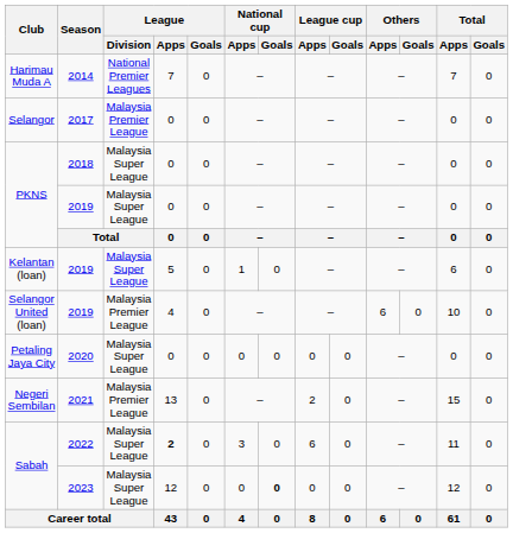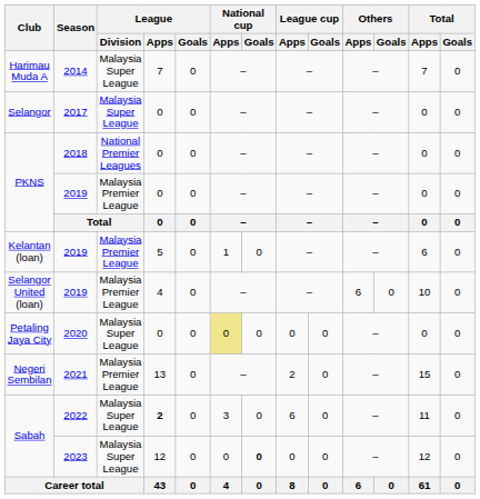 <table class=wikitable style="text-align:center">
 <tr>
 <th rowspan="2">Club</th>
 <th rowspan="2">Season</th>
 <th colspan="3">League</th>
 <th colspan="2">National cup</th>
 <th colspan="2">League cup</th>
 <th colspan="2">Others</th>
 <th colspan="2">Total</th>
 </tr>
 <tr>
 <th>Division</th>
 <th>Apps</th>
 <th>Goals</th>
 <th>Apps</th>
 <th>Goals</th>
 <th>Apps</th>
 <th>Goals</th>
 <th>Apps</th>
 <th>Goals</th>
 <th>Apps</th>
 <th>Goals</th>
 </tr>
 <tr>
 <td><a href='#'>Harimau Muda A</a></td>
 <td><a href='#'>2014</a></td>
-<td><a href='#'>National Premier Leagues</a></td>
+<td>Malaysia Super League</td>
 <td>7</td>
 <td>0</td>
 <td colspan="2">–</td>
 <td colspan="2">–</td>
 <td colspan="2">–</td>
 <td>7</td>
 <td>0</td>
 </tr>
 <tr>
 <td><a href='#'>Selangor</a></td>
 <td><a href='#'>2017</a></td>
-<td><a href='#'>Malaysia Premier League</a></td>
+<td><a href='#'>Malaysia Super League</a></td>
 <td>0</td>
 <td>0</td>
 <td colspan="2">–</td>
 <td colspan="2">–</td>
 <td colspan="2">–</td>
 <td>0</td>
 <td>0</td>
 </tr>
 <tr>
 <td rowspan="3"><a href='#'>PKNS</a></td>
 <td><a href='#'>2018</a></td>
-<td>Malaysia Super League</td>
+<td><a href='#'>National Premier Leagues</a></td>
 <td>0</td>
 <td>0</td>
 <td colspan="2">–</td>
 <td colspan="2">–</td>
 <td colspan="2">–</td>
 <td>0</td>
 <td>0</td>
 </tr>
 <tr>
 <td><a href='#'>2019</a></td>
-<td>Malaysia Super League</td>
+<td>Malaysia Premier League</td>
 <td>0</td>
 <td>0</td>
 <td colspan="2">–</td>
 <td colspan="2">–</td>
 <td colspan="2">–</td>
 <td>0</td>
 <td>0</td>
 </tr>
 <tr>
 <th colspan="2">Total</th>
 <th>0</th>
 <th>0</th>
 <th colspan="2">–</th>
 <th colspan="2">–</th>
 <th colspan="2">–</th>
 <th>0</th>
 <th>0</th>
 </tr>
 <tr>
 <td><a href='#'>Kelantan</a> (loan)</td>
 <td><a href='#'>2019</a></td>
-<td><a href='#'>Malaysia Super League</a></td>
+<td><a href='#'>Malaysia Premier League</a></td>
 <td>5</td>
 <td>0</td>
 <td>1</td>
 <td>0</td>
 <td colspan="2">–</td>
 <td colspan="2">–</td>
 <td>6</td>
 <td>0</td>
 </tr>
 <tr>
 <td><a href='#'>Selangor United</a> (loan)</td>
 <td><a href='#'>2019</a></td>
 <td>Malaysia Premier League</td>
 <td>4</td>
 <td>0</td>
 <td colspan="2">–</td>
 <td colspan="2">–</td>
 <td>6</td>
 <td>0</td>
 <td>10</td>
 <td>0</td>
 </tr>
 <tr>
 <td><a href='#'>Petaling Jaya City</a></td>
 <td><a href='#'>2020</a></td>
 <td>Malaysia Super League</td>
 <td>0</td>
 <td>0</td>
-<td>0</td>
+<td style="background: khaki;">0</td>
 <td>0</td>
 <td>0</td>
 <td>0</td>
 <td colspan="2">–</td>
 <td>0</td>
 <td>0</td>
 </tr>
 <tr>
 <td><a href='#'>Negeri Sembilan</a></td>
 <td><a href='#'>2021</a></td>
 <td>Malaysia Premier League</td>
 <td>13</td>
 <td>0</td>
 <td colspan="2">–</td>
 <td>2</td>
 <td>0</td>
 <td colspan="2">–</td>
 <td>15</td>
 <td>0</td>
 </tr>
 <tr>
 <td rowspan="2"><a href='#'>Sabah</a></td>
 <td><a href='#'>2022</a></td>
 <td>Malaysia Super League</td>
 <td><strong>2</strong></td>
 <td>0</td>
 <td>3</td>
 <td>0</td>
 <td>6</td>
 <td>0</td>
 <td colspan="2">–</td>
 <td>11</td>
 <td>0</td>
 </tr>
 <tr>
 <td><a href='#'>2023</a></td>
 <td>Malaysia Super League</td>
 <td>12</td>
 <td>0</td>
 <td>0</td>
 <td><strong>0</strong></td>
 <td>0</td>
 <td>0</td>
 <td colspan="2">–</td>
 <td>12</td>
 <td>0</td>
 </tr>
 <tr>
 <th colspan="3">Career total</th>
 <th>43</th>
 <th>0</th>
 <th>4</th>
 <th>0</th>
 <th>8</th>
 <th>0</th>
 <th>6</th>
 <th>0</th>
 <th>61</th>
 <th>0</th>
 </tr>
 </table>
